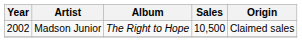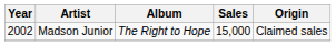 <table class="wikitable">
 <tr>
 <th>Year</th>
 <th>Artist</th>
 <th>Album</th>
 <th>Sales</th>
 <th>Origin</th>
 </tr>
 <tr>
 <td>2002</td>
 <td>Madson Junior</td>
 <td><em>The Right to Hope</em></td>
-<td>10,500</td>
+<td>15,000</td>
 <td>Claimed sales</td>
 </tr>
 <tr>
 </tr>
 </table>
